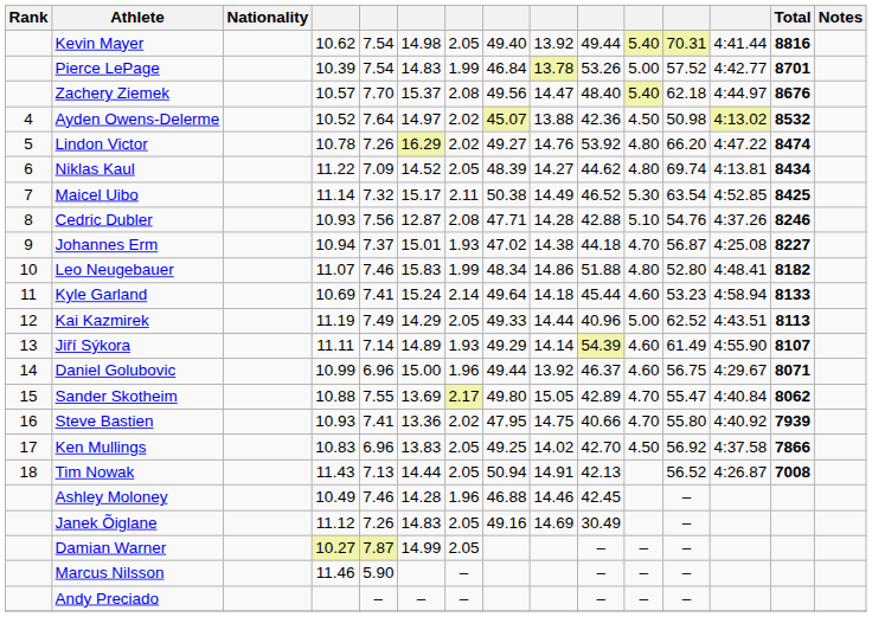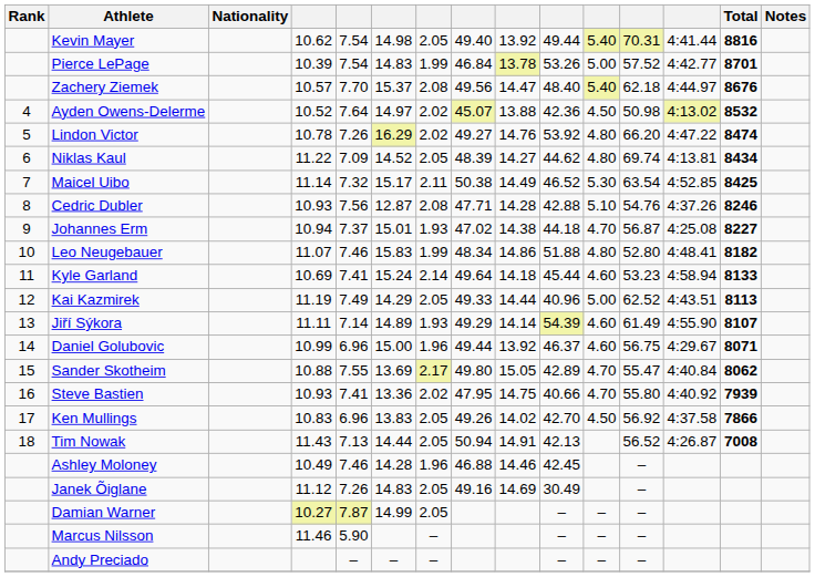 <table class="wikitable sortable" style="text-align:center">
 <tr>
 <th data-sort-type="number">Rank</th>
 <th>Athlete</th>
 <th>Nationality</th>
 <th></th>
 <th></th>
 <th></th>
 <th></th>
 <th></th>
 <th></th>
 <th></th>
 <th></th>
 <th></th>
 <th></th>
 <th>Total</th>
 <th>Notes</th>
 </tr>
 <tr>
 <td></td>
 <td align=left><a href='#'>Kevin Mayer</a></td>
 <td align=left></td>
 <td>10.62</td>
 <td>7.54</td>
 <td>14.98</td>
 <td>2.05</td>
 <td>49.40</td>
 <td>13.92</td>
 <td>49.44</td>
 <td bgcolor=#F2F5A9>5.40</td>
 <td bgcolor=#F2F5A9>70.31</td>
 <td>4:41.44</td>
 <td><strong>8816</strong></td>
 <td></td>
 </tr>
 <tr>
 <td></td>
 <td align=left><a href='#'>Pierce LePage</a></td>
 <td align=left></td>
 <td>10.39</td>
 <td>7.54</td>
 <td>14.83</td>
 <td>1.99</td>
 <td>46.84</td>
 <td bgcolor=#F2F5A9>13.78</td>
 <td>53.26</td>
 <td>5.00</td>
 <td>57.52</td>
 <td>4:42.77</td>
 <td><strong>8701</strong></td>
 <td></td>
 </tr>
 <tr>
 <td></td>
 <td align=left><a href='#'>Zachery Ziemek</a></td>
 <td align=left></td>
 <td>10.57</td>
 <td>7.70</td>
 <td>15.37</td>
 <td>2.08</td>
 <td>49.56</td>
 <td>14.47</td>
 <td>48.40</td>
 <td bgcolor=#F2F5A9>5.40</td>
 <td>62.18</td>
 <td>4:44.97</td>
 <td><strong>8676</strong></td>
 <td></td>
 </tr>
 <tr>
 <td>4</td>
 <td align=left><a href='#'>Ayden Owens-Delerme</a></td>
 <td align=left></td>
 <td>10.52</td>
 <td>7.64</td>
 <td>14.97</td>
 <td>2.02</td>
 <td bgcolor=#F2F5A9>45.07</td>
 <td>13.88</td>
 <td>42.36</td>
 <td>4.50</td>
 <td>50.98</td>
 <td bgcolor=#F2F5A9>4:13.02</td>
 <td><strong>8532</strong></td>
 <td></td>
 </tr>
 <tr>
 <td>5</td>
 <td align=left><a href='#'>Lindon Victor</a></td>
 <td align=left></td>
 <td>10.78</td>
 <td>7.26</td>
 <td bgcolor=#F2F5A9>16.29</td>
 <td>2.02</td>
 <td>49.27</td>
 <td>14.76</td>
 <td>53.92</td>
 <td>4.80</td>
 <td>66.20</td>
 <td>4:47.22</td>
 <td><strong>8474</strong></td>
 <td></td>
 </tr>
 <tr>
 <td>6</td>
 <td align=left><a href='#'>Niklas Kaul</a></td>
 <td align=left></td>
 <td>11.22</td>
 <td>7.09</td>
 <td>14.52</td>
 <td>2.05</td>
 <td>48.39</td>
 <td>14.27</td>
 <td>44.62</td>
 <td>4.80</td>
 <td>69.74</td>
 <td>4:13.81</td>
 <td><strong>8434</strong></td>
 <td></td>
 </tr>
 <tr>
 <td>7</td>
 <td align=left><a href='#'>Maicel Uibo</a></td>
 <td align=left></td>
 <td>11.14</td>
 <td>7.32</td>
 <td>15.17</td>
 <td>2.11</td>
 <td>50.38</td>
 <td>14.49</td>
 <td>46.52</td>
 <td>5.30</td>
 <td>63.54</td>
 <td>4:52.85</td>
 <td><strong>8425</strong></td>
 <td></td>
 </tr>
 <tr>
 <td>8</td>
 <td align=left><a href='#'>Cedric Dubler</a></td>
 <td align=left></td>
 <td>10.93</td>
 <td>7.56</td>
 <td>12.87</td>
 <td>2.08</td>
 <td>47.71</td>
 <td>14.28</td>
 <td>42.88</td>
 <td>5.10</td>
 <td>54.76</td>
 <td>4:37.26</td>
 <td><strong>8246</strong></td>
 <td></td>
 </tr>
 <tr>
 <td>9</td>
 <td align=left><a href='#'>Johannes Erm</a></td>
 <td align=left></td>
 <td>10.94</td>
 <td>7.37</td>
 <td>15.01</td>
 <td>1.93</td>
 <td>47.02</td>
 <td>14.38</td>
 <td>44.18</td>
 <td>4.70</td>
 <td>56.87</td>
 <td>4:25.08</td>
 <td><strong>8227</strong></td>
 <td></td>
 </tr>
 <tr>
 <td>10</td>
 <td align=left><a href='#'>Leo Neugebauer</a></td>
 <td align=left></td>
 <td>11.07</td>
 <td>7.46</td>
 <td>15.83</td>
 <td>1.99</td>
 <td>48.34</td>
 <td>14.86</td>
 <td>51.88</td>
 <td>4.80</td>
 <td>52.80</td>
 <td>4:48.41</td>
 <td><strong>8182</strong></td>
 <td></td>
 </tr>
 <tr>
 <td>11</td>
 <td align=left><a href='#'>Kyle Garland</a></td>
 <td align=left></td>
 <td>10.69</td>
 <td>7.41</td>
 <td>15.24</td>
 <td>2.14</td>
 <td>49.64</td>
 <td>14.18</td>
 <td>45.44</td>
 <td>4.60</td>
 <td>53.23</td>
 <td>4:58.94</td>
 <td><strong>8133</strong></td>
 <td></td>
 </tr>
 <tr>
 <td>12</td>
 <td align=left><a href='#'>Kai Kazmirek</a></td>
 <td align=left></td>
 <td>11.19</td>
 <td>7.49</td>
 <td>14.29</td>
 <td>2.05</td>
 <td>49.33</td>
 <td>14.44</td>
 <td>40.96</td>
 <td>5.00</td>
 <td>62.52</td>
 <td>4:43.51</td>
 <td><strong>8113</strong></td>
 <td></td>
 </tr>
 <tr>
 <td>13</td>
 <td align=left><a href='#'>Jiří Sýkora</a></td>
 <td align=left></td>
 <td>11.11</td>
 <td>7.14</td>
 <td>14.89</td>
 <td>1.93</td>
 <td>49.29</td>
 <td>14.14</td>
 <td bgcolor=#F2F5A9>54.39</td>
 <td>4.60</td>
 <td>61.49</td>
 <td>4:55.90</td>
 <td><strong>8107</strong></td>
 <td></td>
 </tr>
 <tr>
 <td>14</td>
 <td align=left><a href='#'>Daniel Golubovic</a></td>
 <td align=left></td>
 <td>10.99</td>
 <td>6.96</td>
 <td>15.00</td>
 <td>1.96</td>
 <td>49.44</td>
 <td>13.92</td>
 <td>46.37</td>
 <td>4.60</td>
 <td>56.75</td>
 <td>4:29.67</td>
 <td><strong>8071</strong></td>
 <td></td>
 </tr>
 <tr>
 <td>15</td>
 <td align=left><a href='#'>Sander Skotheim</a></td>
 <td align=left></td>
 <td>10.88</td>
 <td>7.55</td>
 <td>13.69</td>
 <td bgcolor=#F2F5A9>2.17</td>
 <td>49.80</td>
 <td>15.05</td>
 <td>42.89</td>
 <td>4.70</td>
 <td>55.47</td>
 <td>4:40.84</td>
 <td><strong>8062</strong></td>
 <td></td>
 </tr>
 <tr>
 <td>16</td>
 <td align=left><a href='#'>Steve Bastien</a></td>
 <td align=left></td>
 <td>10.93</td>
 <td>7.41</td>
 <td>13.36</td>
 <td>2.02</td>
 <td>47.95</td>
 <td>14.75</td>
 <td>40.66</td>
 <td>4.70</td>
 <td>55.80</td>
 <td>4:40.92</td>
 <td><strong>7939</strong></td>
 <td></td>
 </tr>
 <tr>
 <td>17</td>
 <td align=left><a href='#'>Ken Mullings</a></td>
 <td align=left></td>
 <td>10.83</td>
 <td>6.96</td>
 <td>13.83</td>
 <td>2.05</td>
-<td>49.25</td>
+<td>49.26</td>
 <td>14.02</td>
 <td>42.70</td>
 <td>4.50</td>
 <td>56.92</td>
 <td>4:37.58</td>
 <td><strong>7866</strong></td>
 <td></td>
 </tr>
 <tr>
 <td>18</td>
 <td align=left><a href='#'>Tim Nowak</a></td>
 <td align=left></td>
 <td>11.43</td>
 <td>7.13</td>
 <td>14.44</td>
 <td>2.05</td>
 <td>50.94</td>
 <td>14.91</td>
 <td>42.13</td>
 <td></td>
 <td>56.52</td>
 <td>4:26.87</td>
 <td><strong>7008</strong></td>
 <td></td>
 </tr>
 <tr>
 <td></td>
 <td align=left><a href='#'>Ashley Moloney</a></td>
 <td align=left></td>
 <td>10.49</td>
 <td>7.46</td>
 <td>14.28</td>
 <td>1.96</td>
 <td>46.88</td>
 <td>14.46</td>
 <td>42.45</td>
 <td></td>
 <td>–</td>
 <td></td>
 <td><strong></strong></td>
 <td></td>
 </tr>
 <tr>
 <td></td>
 <td align=left><a href='#'>Janek Õiglane</a></td>
 <td align=left></td>
 <td>11.12</td>
 <td>7.26</td>
 <td>14.83</td>
 <td>2.05</td>
 <td>49.16</td>
 <td>14.69</td>
 <td>30.49</td>
 <td></td>
 <td>–</td>
 <td></td>
 <td><strong></strong></td>
 <td></td>
 </tr>
 <tr>
 <td></td>
 <td align=left><a href='#'>Damian Warner</a></td>
 <td align=left></td>
 <td bgcolor=#F2F5A9>10.27</td>
 <td bgcolor=#F2F5A9>7.87</td>
 <td>14.99</td>
 <td>2.05</td>
 <td></td>
 <td></td>
 <td>–</td>
 <td>–</td>
 <td>–</td>
 <td></td>
 <td><strong></strong></td>
 <td></td>
 </tr>
 <tr>
 <td></td>
 <td align=left><a href='#'>Marcus Nilsson</a></td>
 <td align=left></td>
 <td>11.46</td>
 <td>5.90</td>
 <td></td>
 <td>–</td>
 <td></td>
 <td></td>
 <td>–</td>
 <td>–</td>
 <td>–</td>
 <td></td>
 <td><strong></strong></td>
 <td></td>
 </tr>
 <tr>
 <td></td>
 <td align=left><a href='#'>Andy Preciado</a></td>
 <td align=left></td>
 <td></td>
 <td>–</td>
 <td>–</td>
 <td>–</td>
 <td></td>
 <td></td>
 <td>–</td>
 <td>–</td>
 <td>–</td>
 <td></td>
 <td><strong></strong></td>
 <td></td>
 </tr>
 <tr>
 </tr>
 </table>
